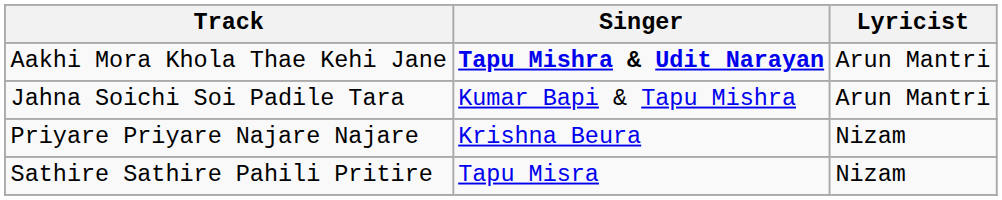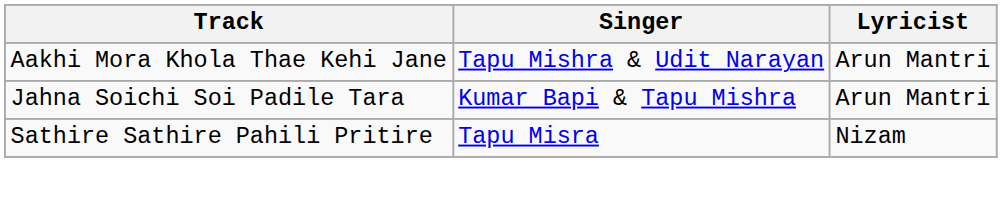 <table class="wikitable" style="font-size:95%;">
 <tr>
 <th>Track</th>
 <th>Singer</th>
 <th>Lyricist</th>
 </tr>
 <tr>
 <td>Aakhi Mora Khola Thae Kehi Jane</td>
-<td><strong><a href='#'>Tapu Mishra</a> & <a href='#'>Udit Narayan</a></strong></td>
+<td><a href='#'>Tapu Mishra</a> & <a href='#'>Udit Narayan</a></td>
 <td>Arun Mantri</td>
 </tr>
 <tr>
 <td>Jahna Soichi Soi Padile Tara</td>
 <td><a href='#'>Kumar Bapi</a> & <a href='#'>Tapu Mishra</a></td>
 <td>Arun Mantri</td>
 </tr>
 <tr>
-<td>Priyare Priyare Najare Najare</td>
-<td><a href='#'>Krishna Beura</a></td>
-<td>Nizam</td>
-</tr>
-<tr>
 <td>Sathire Sathire Pahili Pritire</td>
 <td><a href='#'>Tapu Misra</a></td>
 <td>Nizam<br></td>
 </tr>
 </table>
